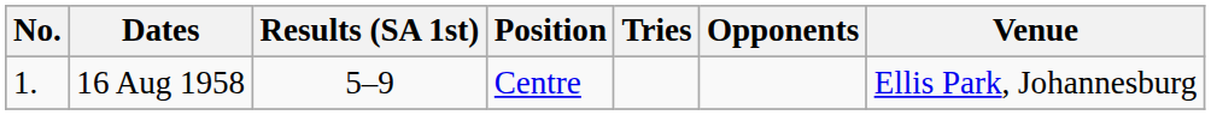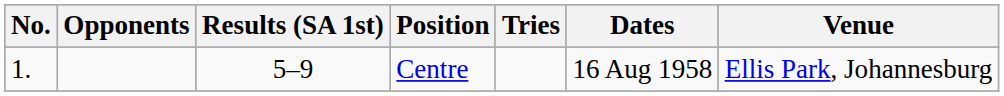 <table class="wikitable unsortable">
 <tr>
 <th>No.</th>
-<th>Dates</th>
+<th>Opponents</th>
 <th>Results (SA 1st)</th>
 <th>Position</th>
 <th>Tries</th>
-<th>Opponents</th>
+<th>Dates</th>
 <th>Venue</th>
 </tr>
 <tr>
 <td>1.</td>
-<td>16 Aug 1958</td>
+<td></td>
 <td align="center">5–9</td>
 <td><a href='#'>Centre</a></td>
 <td></td>
-<td></td>
+<td>16 Aug 1958</td>
 <td><a href='#'>Ellis Park</a>, Johannesburg</td>
 </tr>
 </table>
